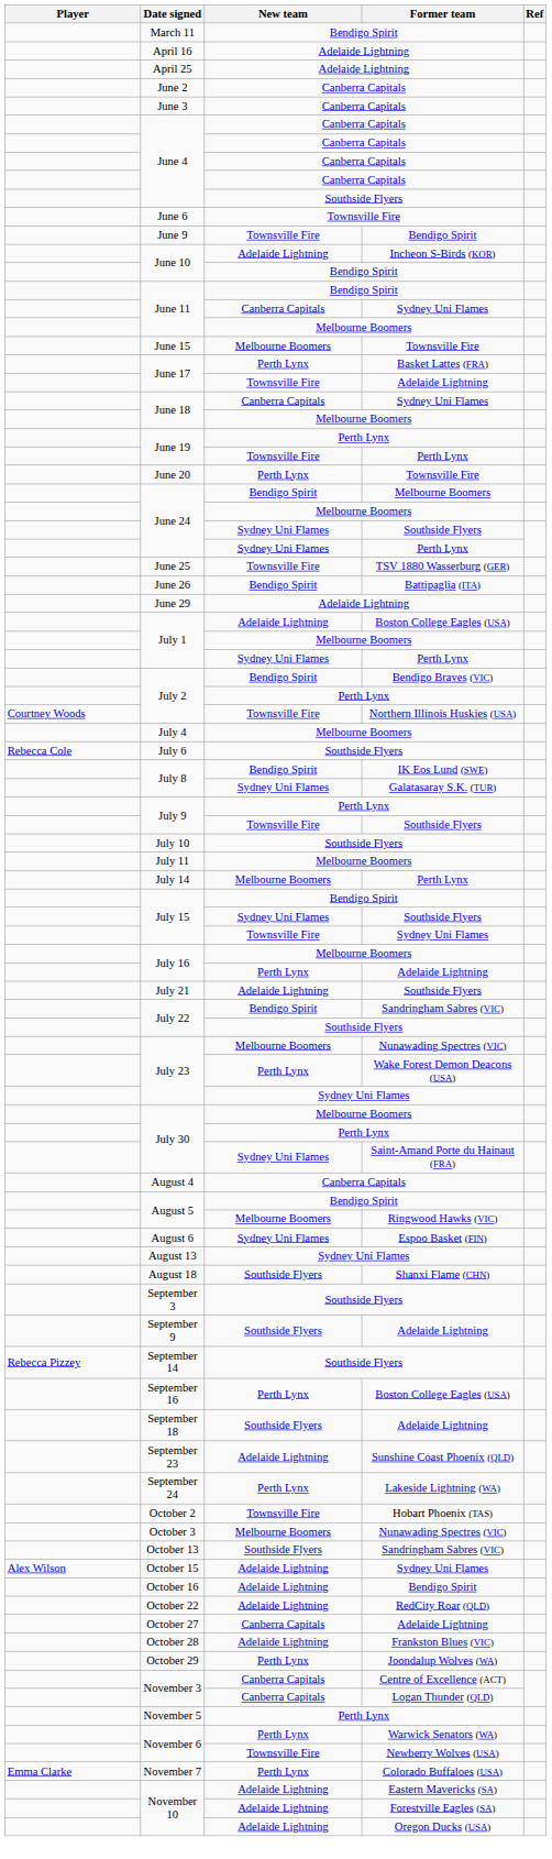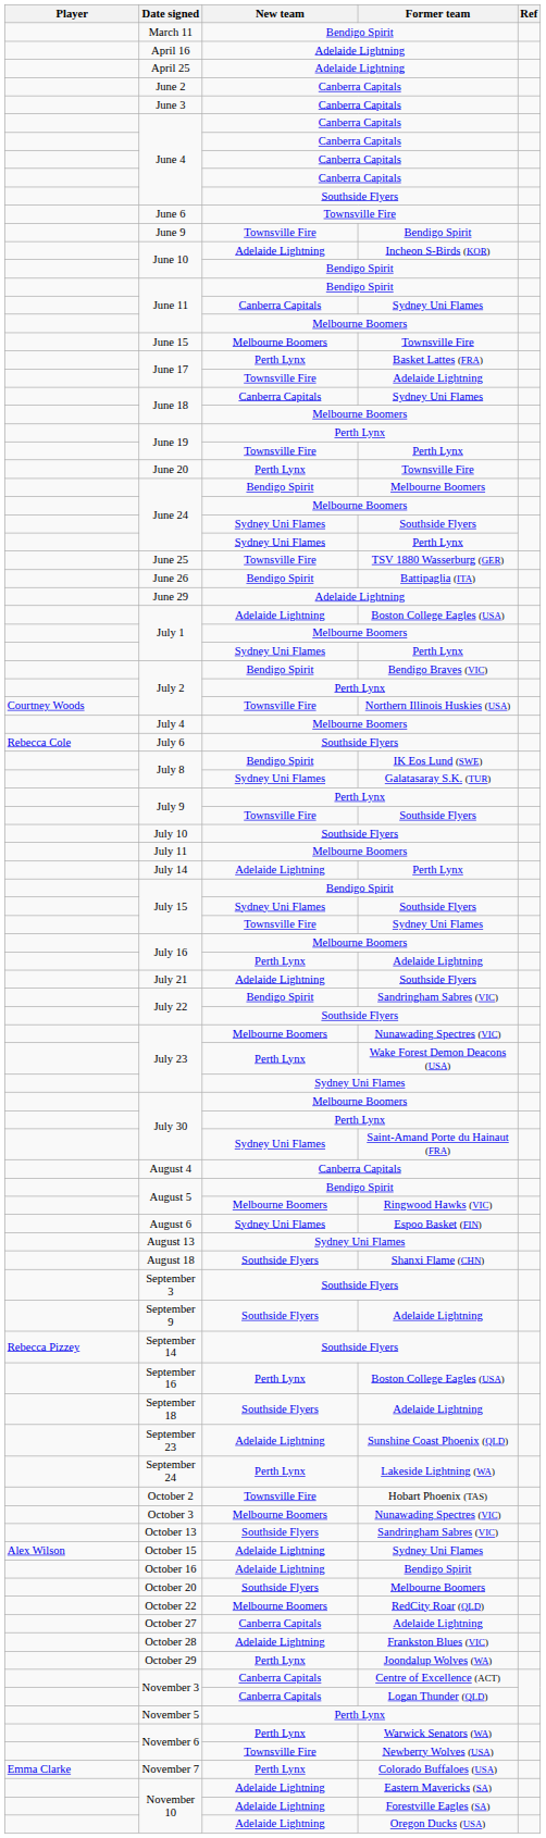 <table class="wikitable sortable" style="text-align:center">
 <tr>
 <th style="width:180px">Player</th>
 <th style="width:80px">Date signed</th>
 <th style="width:210px">New team</th>
 <th style="width:215px">Former team</th>
 <th class="unsortable">Ref</th>
 </tr>
 <tr>
 <td align="left"> </td>
 <td align="center">March 11</td>
 <td colspan="2" align="center"><a href='#'>Bendigo Spirit</a></td>
 <td align="center"></td>
 </tr>
 <tr>
 <td align="left"> </td>
 <td align="center">April 16</td>
 <td colspan="2" align="center"><a href='#'>Adelaide Lightning</a></td>
 <td align="center"></td>
 </tr>
 <tr>
 <td align="left"> </td>
 <td align="center">April 25</td>
 <td colspan="2" align="center"><a href='#'>Adelaide Lightning</a></td>
 <td align="center"></td>
 </tr>
 <tr>
 <td align="left"> </td>
 <td align="center">June 2</td>
 <td colspan="2" align="center"><a href='#'>Canberra Capitals</a></td>
 <td align="center"></td>
 </tr>
 <tr>
 <td align="left"> </td>
 <td align="center">June 3</td>
 <td colspan="2" align="center"><a href='#'>Canberra Capitals</a></td>
 <td align="center"></td>
 </tr>
 <tr>
 <td align="left"> </td>
 <td rowspan="5" align="center">June 4</td>
 <td colspan="2" align="center"><a href='#'>Canberra Capitals</a></td>
 <td align="center"></td>
 </tr>
 <tr>
 <td align="left"> </td>
 <td colspan="2" align="center"><a href='#'>Canberra Capitals</a></td>
 <td align="center"></td>
 </tr>
 <tr>
 <td align="left"> </td>
 <td colspan="2" align="center"><a href='#'>Canberra Capitals</a></td>
 <td align="center"></td>
 </tr>
 <tr>
 <td align="left"> </td>
 <td colspan="2" align="center"><a href='#'>Canberra Capitals</a></td>
 <td align="center"></td>
 </tr>
 <tr>
 <td align="left"> </td>
 <td colspan="2" align="center"><a href='#'>Southside Flyers</a></td>
 <td align="center"></td>
 </tr>
 <tr>
 <td align="left"> </td>
 <td align="center">June 6</td>
 <td colspan="2" align="center"><a href='#'>Townsville Fire</a></td>
 <td align="center"></td>
 </tr>
 <tr>
 <td align="left"> </td>
 <td align="center">June 9</td>
 <td align="center"><a href='#'>Townsville Fire</a></td>
 <td align="center"><a href='#'>Bendigo Spirit</a></td>
 <td align="center"></td>
 </tr>
 <tr>
 <td align="left"> </td>
 <td rowspan="2" align="center">June 10</td>
 <td align="center"><a href='#'>Adelaide Lightning</a></td>
 <td align="center"><a href='#'>Incheon S-Birds</a> <small>(<a href='#'>KOR</a>)</small></td>
 <td align="center"></td>
 </tr>
 <tr>
 <td align="left"> </td>
 <td colspan="2" align="center"><a href='#'>Bendigo Spirit</a></td>
 <td align="center"></td>
 </tr>
 <tr>
 <td align="left"> </td>
 <td rowspan="3" align="center">June 11</td>
 <td colspan="2" align="center"><a href='#'>Bendigo Spirit</a></td>
 <td align="center"></td>
 </tr>
 <tr>
 <td align="left"> </td>
 <td align="center"><a href='#'>Canberra Capitals</a></td>
 <td align="center"><a href='#'>Sydney Uni Flames</a></td>
 <td align="center"></td>
 </tr>
 <tr>
 <td align="left"> </td>
 <td colspan="2" align="center"><a href='#'>Melbourne Boomers</a></td>
 <td align="center"></td>
 </tr>
 <tr>
 <td align="left"> </td>
 <td align="center">June 15</td>
 <td align="center"><a href='#'>Melbourne Boomers</a></td>
 <td align="center"><a href='#'>Townsville Fire</a></td>
 <td align="center"></td>
 </tr>
 <tr>
 <td align="left"> </td>
 <td rowspan="2" align="center">June 17</td>
 <td align="center"><a href='#'>Perth Lynx</a></td>
 <td align="center"><a href='#'>Basket Lattes</a> <small>(<a href='#'>FRA</a>)</small></td>
 <td align="center"></td>
 </tr>
 <tr>
 <td align="left"> </td>
 <td align="center"><a href='#'>Townsville Fire</a></td>
 <td align="center"><a href='#'>Adelaide Lightning</a></td>
 <td align="center"></td>
 </tr>
 <tr>
 <td align="left"> </td>
 <td rowspan="2" align="center">June 18</td>
 <td align="center"><a href='#'>Canberra Capitals</a></td>
 <td align="center"><a href='#'>Sydney Uni Flames</a></td>
 <td align="center"></td>
 </tr>
 <tr>
 <td align="left"> </td>
 <td colspan="2" align="center"><a href='#'>Melbourne Boomers</a></td>
 <td align="center"></td>
 </tr>
 <tr>
 <td align="left"> </td>
 <td rowspan="2" align="center">June 19</td>
 <td colspan="2" align="center"><a href='#'>Perth Lynx</a></td>
 <td align="center"></td>
 </tr>
 <tr>
 <td align="left"> </td>
 <td align="center"><a href='#'>Townsville Fire</a></td>
 <td align="center"><a href='#'>Perth Lynx</a></td>
 <td align="center"></td>
 </tr>
 <tr>
 <td align="left"> </td>
 <td align="center">June 20</td>
 <td align="center"><a href='#'>Perth Lynx</a></td>
 <td align="center"><a href='#'>Townsville Fire</a></td>
 <td align="center"></td>
 </tr>
 <tr>
 <td align="left"> </td>
 <td rowspan="4" align="center">June 24</td>
 <td align="center"><a href='#'>Bendigo Spirit</a></td>
 <td align="center"><a href='#'>Melbourne Boomers</a></td>
 <td align="center"></td>
 </tr>
 <tr>
 <td align="left"> </td>
 <td colspan="2" align="center"><a href='#'>Melbourne Boomers</a></td>
 <td align="center"></td>
 </tr>
 <tr>
 <td align="left"> </td>
 <td align="center"><a href='#'>Sydney Uni Flames</a></td>
 <td align="center"><a href='#'>Southside Flyers</a></td>
 <td rowspan="2" align="center"></td>
 </tr>
 <tr>
 <td align="left"> </td>
 <td align="center"><a href='#'>Sydney Uni Flames</a></td>
 <td align="center"><a href='#'>Perth Lynx</a></td>
 </tr>
 <tr>
 <td align="left"> </td>
 <td align="center">June 25</td>
 <td align="center"><a href='#'>Townsville Fire</a></td>
 <td align="center"><a href='#'>TSV 1880 Wasserburg</a> <small>(<a href='#'>GER</a>)</small></td>
 <td align="center"></td>
 </tr>
 <tr>
 <td align="left"> </td>
 <td align="center">June 26</td>
 <td align="center"><a href='#'>Bendigo Spirit</a></td>
 <td align="center"><a href='#'>Battipaglia</a> <small>(<a href='#'>ITA</a>)</small></td>
 <td align="center"></td>
 </tr>
 <tr>
 <td align="left"> </td>
 <td align="center">June 29</td>
 <td colspan="2" align="center"><a href='#'>Adelaide Lightning</a></td>
 <td align="center"></td>
 </tr>
 <tr>
 <td align="left"> </td>
 <td rowspan="3" align="center">July 1</td>
 <td align="center"><a href='#'>Adelaide Lightning</a></td>
 <td align="center"><a href='#'>Boston College Eagles</a> <small>(<a href='#'>USA</a>)</small></td>
 <td align="center"></td>
 </tr>
 <tr>
 <td align="left"> </td>
 <td colspan="2" align="center"><a href='#'>Melbourne Boomers</a></td>
 <td align="center"></td>
 </tr>
 <tr>
 <td align="left"> </td>
 <td align="center"><a href='#'>Sydney Uni Flames</a></td>
 <td align="center"><a href='#'>Perth Lynx</a></td>
 <td align="center"></td>
 </tr>
 <tr>
 <td align="left"> </td>
 <td rowspan="3" align="center">July 2</td>
 <td align="center"><a href='#'>Bendigo Spirit</a></td>
 <td align="center"><a href='#'>Bendigo Braves</a> <small>(<a href='#'>VIC</a>)</small></td>
 <td align="center"></td>
 </tr>
 <tr>
 <td align="left"> </td>
 <td colspan="2" align="center"><a href='#'>Perth Lynx</a></td>
 <td align="center"></td>
 </tr>
 <tr>
 <td align="left"> <a href='#'>Courtney Woods</a></td>
 <td align="center"><a href='#'>Townsville Fire</a></td>
 <td align="center"><a href='#'>Northern Illinois Huskies</a> <small>(<a href='#'>USA</a>)</small></td>
 <td align="center"></td>
 </tr>
 <tr>
 <td align="left"> </td>
 <td align="center">July 4</td>
 <td colspan="2" align="center"><a href='#'>Melbourne Boomers</a></td>
 <td align="center"></td>
 </tr>
 <tr>
 <td align="left"> <a href='#'>Rebecca Cole</a></td>
 <td align="center">July 6</td>
 <td colspan="2" align="center"><a href='#'>Southside Flyers</a></td>
 <td align="center"></td>
 </tr>
 <tr>
 <td align="left"> </td>
 <td rowspan="2" align="center">July 8</td>
 <td align="center"><a href='#'>Bendigo Spirit</a></td>
 <td align="center"><a href='#'>IK Eos Lund</a> <small>(<a href='#'>SWE</a>)</small></td>
 <td align="center"></td>
 </tr>
 <tr>
 <td align="left"> </td>
 <td align="center"><a href='#'>Sydney Uni Flames</a></td>
 <td align="center"><a href='#'>Galatasaray S.K.</a> <small>(<a href='#'>TUR</a>)</small></td>
 <td align="center"></td>
 </tr>
 <tr>
 <td align="left"> </td>
 <td rowspan="2" align="center">July 9</td>
 <td colspan="2" align="center"><a href='#'>Perth Lynx</a></td>
 <td align="center"></td>
 </tr>
 <tr>
 <td align="left"> </td>
 <td align="center"><a href='#'>Townsville Fire</a></td>
 <td align="center"><a href='#'>Southside Flyers</a></td>
 <td align="center"></td>
 </tr>
 <tr>
 <td align="left"> </td>
 <td align="center">July 10</td>
 <td colspan="2" align="center"><a href='#'>Southside Flyers</a></td>
 <td align="center"></td>
 </tr>
 <tr>
 <td align="left"> </td>
 <td align="center">July 11</td>
 <td colspan="2" align="center"><a href='#'>Melbourne Boomers</a></td>
 <td align="center"></td>
 </tr>
 <tr>
 <td align="left"> </td>
 <td align="center">July 14</td>
-<td align="center"><a href='#'>Melbourne Boomers</a></td>
+<td align="center"><a href='#'>Adelaide Lightning</a></td>
 <td align="center"><a href='#'>Perth Lynx</a></td>
 <td align="center"></td>
 </tr>
 <tr>
 <td align="left"> </td>
 <td rowspan="3" align="center">July 15</td>
 <td colspan="2" align="center"><a href='#'>Bendigo Spirit</a></td>
 <td align="center"></td>
 </tr>
 <tr>
 <td align="left"> </td>
 <td align="center"><a href='#'>Sydney Uni Flames</a></td>
 <td align="center"><a href='#'>Southside Flyers</a></td>
 <td align="center"></td>
 </tr>
 <tr>
 <td align="left"> </td>
 <td align="center"><a href='#'>Townsville Fire</a></td>
 <td align="center"><a href='#'>Sydney Uni Flames</a></td>
 <td align="center"></td>
 </tr>
 <tr>
 <td align="left"> </td>
 <td rowspan="2" align="center">July 16</td>
 <td colspan="2" align="center"><a href='#'>Melbourne Boomers</a></td>
 <td align="center"></td>
 </tr>
 <tr>
 <td align="left"> </td>
 <td align="center"><a href='#'>Perth Lynx</a></td>
 <td align="center"><a href='#'>Adelaide Lightning</a></td>
 <td align="center"></td>
 </tr>
 <tr>
 <td align="left"> </td>
 <td align="center">July 21</td>
 <td align="center"><a href='#'>Adelaide Lightning</a></td>
 <td align="center"><a href='#'>Southside Flyers</a></td>
 <td align="center"></td>
 </tr>
 <tr>
 <td align="left"> </td>
 <td rowspan="2" align="center">July 22</td>
 <td align="center"><a href='#'>Bendigo Spirit</a></td>
 <td align="center"><a href='#'>Sandringham Sabres</a> <small>(<a href='#'>VIC</a>)</small></td>
 <td align="center"></td>
 </tr>
 <tr>
 <td align="left"> </td>
 <td colspan="2" align="center"><a href='#'>Southside Flyers</a></td>
 <td align="center"></td>
 </tr>
 <tr>
 <td align="left"> </td>
 <td rowspan="3" align="center">July 23</td>
 <td align="center"><a href='#'>Melbourne Boomers</a></td>
 <td align="center"><a href='#'>Nunawading Spectres</a> <small>(<a href='#'>VIC</a>)</small></td>
 <td align="center"></td>
 </tr>
 <tr>
 <td align="left"> </td>
 <td align="center"><a href='#'>Perth Lynx</a></td>
 <td align="center"><a href='#'>Wake Forest Demon Deacons</a> <small>(<a href='#'>USA</a>)</small></td>
 <td align="center"></td>
 </tr>
 <tr>
 <td align="left"> </td>
 <td colspan="2" align="center"><a href='#'>Sydney Uni Flames</a></td>
 <td align="center"></td>
 </tr>
 <tr>
 <td align="left"> </td>
 <td rowspan="3" align="center">July 30</td>
 <td colspan="2" align="center"><a href='#'>Melbourne Boomers</a></td>
 <td align="center"></td>
 </tr>
 <tr>
 <td align="left"> </td>
 <td colspan="2" align="center"><a href='#'>Perth Lynx</a></td>
 <td align="center"></td>
 </tr>
 <tr>
 <td align="left"> </td>
 <td align="center"><a href='#'>Sydney Uni Flames</a></td>
 <td align="center"><a href='#'>Saint-Amand Porte du Hainaut</a> <small>(<a href='#'>FRA</a>)</small></td>
 <td align="center"></td>
 </tr>
 <tr>
 <td align="left"> </td>
 <td align="center">August 4</td>
 <td colspan="2" align="center"><a href='#'>Canberra Capitals</a></td>
 <td align="center"></td>
 </tr>
 <tr>
 <td align="left"> </td>
 <td rowspan="2" align="center">August 5</td>
 <td colspan="2" align="center"><a href='#'>Bendigo Spirit</a></td>
 <td align="center"></td>
 </tr>
 <tr>
 <td align="left"> </td>
 <td align="center"><a href='#'>Melbourne Boomers</a></td>
 <td align="center"><a href='#'>Ringwood Hawks</a> <small>(<a href='#'>VIC</a>)</small></td>
 <td align="center"></td>
 </tr>
 <tr>
 <td align="left"> </td>
 <td align="center">August 6</td>
 <td align="center"><a href='#'>Sydney Uni Flames</a></td>
 <td align="center"><a href='#'>Espoo Basket</a> <small>(<a href='#'>FIN</a>)</small></td>
 <td align="center"></td>
 </tr>
 <tr>
 <td align="left"> </td>
 <td align="center">August 13</td>
 <td colspan="2" align="center"><a href='#'>Sydney Uni Flames</a></td>
 <td align="center"></td>
 </tr>
 <tr>
 <td align="left"> </td>
 <td align="center">August 18</td>
 <td align="center"><a href='#'>Southside Flyers</a></td>
 <td align="center"><a href='#'>Shanxi Flame</a> <small>(<a href='#'>CHN</a>)</small></td>
 <td align="center"></td>
 </tr>
 <tr>
 <td align="left"> </td>
 <td align="center">September 3</td>
 <td colspan="2" align="center"><a href='#'>Southside Flyers</a></td>
 <td align="center"></td>
 </tr>
 <tr>
 <td align="left"> </td>
 <td align="center">September 9</td>
 <td align="center"><a href='#'>Southside Flyers</a></td>
 <td align="center"><a href='#'>Adelaide Lightning</a></td>
 <td align="center"></td>
 </tr>
 <tr>
 <td align="left"> <a href='#'>Rebecca Pizzey</a></td>
 <td align="center">September 14</td>
 <td colspan="2" align="center"><a href='#'>Southside Flyers</a></td>
 <td align="center"></td>
 </tr>
 <tr>
 <td align="left"> </td>
 <td align="center">September 16</td>
 <td align="center"><a href='#'>Perth Lynx</a></td>
 <td align="center"><a href='#'>Boston College Eagles</a> <small>(<a href='#'>USA</a>)</small></td>
 <td align="center"></td>
 </tr>
 <tr>
 <td align="left"> </td>
 <td align="center">September 18</td>
 <td align="center"><a href='#'>Southside Flyers</a></td>
 <td align="center"><a href='#'>Adelaide Lightning</a></td>
 <td align="center"></td>
 </tr>
 <tr>
 <td align="left"> </td>
 <td align="center">September 23</td>
 <td align="center"><a href='#'>Adelaide Lightning</a></td>
 <td align="center"><a href='#'>Sunshine Coast Phoenix</a> <small>(<a href='#'>QLD</a>)</small></td>
 <td align="center"></td>
 </tr>
 <tr>
 <td align="left"> </td>
 <td align="center">September 24</td>
 <td align="center"><a href='#'>Perth Lynx</a></td>
 <td align="center"><a href='#'>Lakeside Lightning</a> <small>(<a href='#'>WA</a>)</small></td>
 <td align="center"></td>
 </tr>
 <tr>
 <td align="left"> </td>
 <td align="center">October 2</td>
 <td align="center"><a href='#'>Townsville Fire</a></td>
 <td align="center">Hobart Phoenix <small>(TAS)</small></td>
 <td align="center"></td>
 </tr>
 <tr>
 <td align="left"> </td>
 <td align="center">October 3</td>
 <td align="center"><a href='#'>Melbourne Boomers</a></td>
 <td align="center"><a href='#'>Nunawading Spectres</a> <small>(<a href='#'>VIC</a>)</small></td>
 <td align="center"></td>
 </tr>
 <tr>
 <td align="left"> </td>
 <td align="center">October 13</td>
 <td align="center"><a href='#'>Southside Flyers</a></td>
 <td align="center"><a href='#'>Sandringham Sabres</a> <small>(<a href='#'>VIC</a>)</small></td>
 <td align="center"></td>
 </tr>
 <tr>
 <td align="left"> <a href='#'>Alex Wilson</a></td>
 <td align="center">October 15</td>
 <td align="center"><a href='#'>Adelaide Lightning</a></td>
 <td align="center"><a href='#'>Sydney Uni Flames</a></td>
 <td align="center"></td>
 </tr>
 <tr>
 <td align="left"> </td>
 <td align="center">October 16</td>
 <td align="center"><a href='#'>Adelaide Lightning</a></td>
 <td align="center"><a href='#'>Bendigo Spirit</a></td>
 <td align="center"></td>
 </tr>
 <tr>
 <td align="left"> </td>
+<td align="center">October 20</td>
+<td align="center"><a href='#'>Southside Flyers</a></td>
+<td align="center"><a href='#'>Melbourne Boomers</a></td>
+<td align="center"></td>
+</tr>
+<tr>
+<td align="left"> </td>
 <td align="center">October 22</td>
-<td align="center"><a href='#'>Adelaide Lightning</a></td>
+<td align="center"><a href='#'>Melbourne Boomers</a></td>
 <td align="center"><a href='#'>RedCity Roar</a> <small>(<a href='#'>QLD</a>)</small></td>
 <td align="center"></td>
 </tr>
 <tr>
 <td align="left"> </td>
 <td align="center">October 27</td>
 <td align="center"><a href='#'>Canberra Capitals</a></td>
 <td align="center"><a href='#'>Adelaide Lightning</a></td>
 <td align="center"></td>
 </tr>
 <tr>
 <td align="left"> </td>
 <td align="center">October 28</td>
 <td align="center"><a href='#'>Adelaide Lightning</a></td>
 <td align="center"><a href='#'>Frankston Blues</a> <small>(<a href='#'>VIC</a>)</small></td>
 <td align="center"></td>
 </tr>
 <tr>
 <td align="left"> </td>
 <td align="center">October 29</td>
 <td align="center"><a href='#'>Perth Lynx</a></td>
 <td align="center"><a href='#'>Joondalup Wolves</a> <small>(<a href='#'>WA</a>)</small></td>
 <td align="center"></td>
 </tr>
 <tr>
 <td align="left"> </td>
 <td rowspan="2" align="center">November 3</td>
 <td align="center"><a href='#'>Canberra Capitals</a></td>
 <td align="center"><a href='#'>Centre of Excellence</a> <small>(ACT)</small></td>
 <td rowspan="2" align="center"></td>
 </tr>
 <tr>
 <td align="left"> </td>
 <td align="center"><a href='#'>Canberra Capitals</a></td>
 <td align="center"><a href='#'>Logan Thunder</a> <small>(<a href='#'>QLD</a>)</small></td>
 </tr>
 <tr>
 <td align="left"> </td>
 <td align="center">November 5</td>
 <td colspan="2" align="center"><a href='#'>Perth Lynx</a></td>
 <td align="center"></td>
 </tr>
 <tr>
 <td align="left"> </td>
 <td rowspan="2" align="center">November 6</td>
 <td align="center"><a href='#'>Perth Lynx</a></td>
 <td align="center"><a href='#'>Warwick Senators</a> <small>(<a href='#'>WA</a>)</small></td>
 <td align="center"></td>
 </tr>
 <tr>
 <td align="left"> </td>
 <td align="center"><a href='#'>Townsville Fire</a></td>
 <td align="center"><a href='#'>Newberry Wolves</a> <small>(<a href='#'>USA</a>)</small></td>
 <td align="center"></td>
 </tr>
 <tr>
 <td align="left"> <a href='#'>Emma Clarke</a></td>
 <td align="center">November 7</td>
 <td align="center"><a href='#'>Perth Lynx</a></td>
 <td align="center"><a href='#'>Colorado Buffaloes</a> <small>(<a href='#'>USA</a>)</small></td>
 <td align="center"></td>
 </tr>
 <tr>
 <td align="left"> </td>
 <td rowspan="3" align="center">November 10</td>
 <td align="center"><a href='#'>Adelaide Lightning</a></td>
 <td align="center"><a href='#'>Eastern Mavericks</a> <small>(<a href='#'>SA</a>)</small></td>
 <td align="center"></td>
 </tr>
 <tr>
 <td align="left"> </td>
 <td align="center"><a href='#'>Adelaide Lightning</a></td>
 <td align="center"><a href='#'>Forestville Eagles</a> <small>(<a href='#'>SA</a>)</small></td>
 <td align="center"></td>
 </tr>
 <tr>
 <td align="left"> </td>
 <td align="center"><a href='#'>Adelaide Lightning</a></td>
 <td align="center"><a href='#'>Oregon Ducks</a> <small>(<a href='#'>USA</a>)</small></td>
 <td align="center"></td>
 </tr>
 </table>
